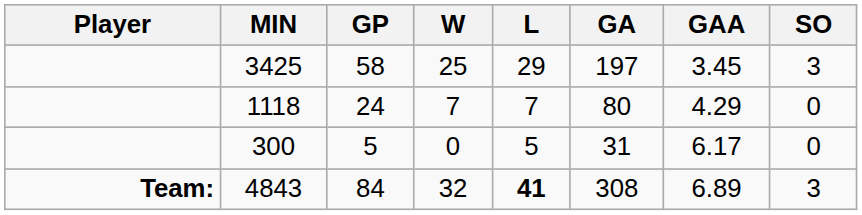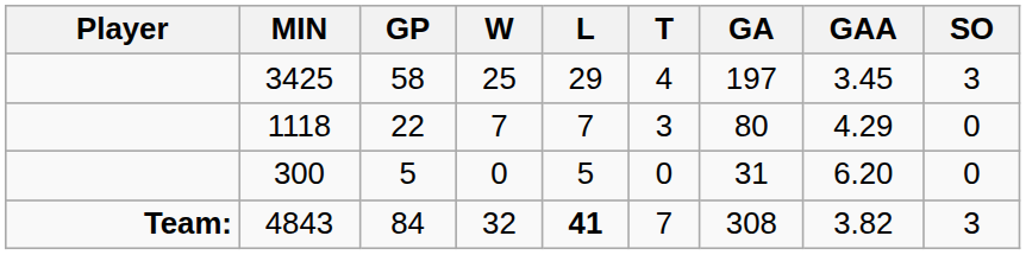 <table class="wikitable sortable" width="60%">
 <tr>
 <th bgcolor="#DDDDFF" width="10%">Player</th>
 <th width="3%" bgcolor="#DDDDFF" title="Minutes played">MIN</th>
 <th width="3%" bgcolor="#DDDDFF" title="Games played in">GP</th>
 <th width="3%" bgcolor="#DDDDFF" title="Wins">W</th>
 <th width="3%" bgcolor="#DDDDFF"title="Losses">L</th>
+<th width="3%" bgcolor="#DDDDFF" title="Ties">T</th>
 <th width="3%" bgcolor="#DDDDFF" title="Goals against">GA</th>
 <th width="3%" bgcolor="#DDDDFF" title="Goals against average">GAA</th>
 <th width="3%" bgcolor="#DDDDFF"title="Shut-outs">SO</th>
 </tr>
 <tr align="center">
 <td align="right"></td>
 <td>3425</td>
 <td>58</td>
 <td>25</td>
 <td>29</td>
+<td>4</td>
 <td>197</td>
 <td>3.45</td>
 <td>3</td>
 </tr>
 <tr align="center">
 <td align="right"></td>
 <td>1118</td>
-<td>24</td>
+<td>22</td>
 <td>7</td>
 <td>7</td>
+<td>3</td>
 <td>80</td>
 <td>4.29</td>
 <td>0</td>
 </tr>
 <tr align="center">
 <td align="right"></td>
 <td>300</td>
 <td>5</td>
 <td>0</td>
 <td>5</td>
+<td>0</td>
 <td>31</td>
-<td>6.17</td>
+<td>6.20</td>
 <td>0</td>
 </tr>
 <tr align="center">
 <td align="right"><strong>Team:</strong></td>
 <td>4843</td>
 <td>84</td>
 <td>32</td>
 <td><strong>41</strong></td>
+<td>7</td>
 <td>308</td>
-<td>6.89</td>
+<td>3.82</td>
 <td>3</td>
 </tr>
 </table>
